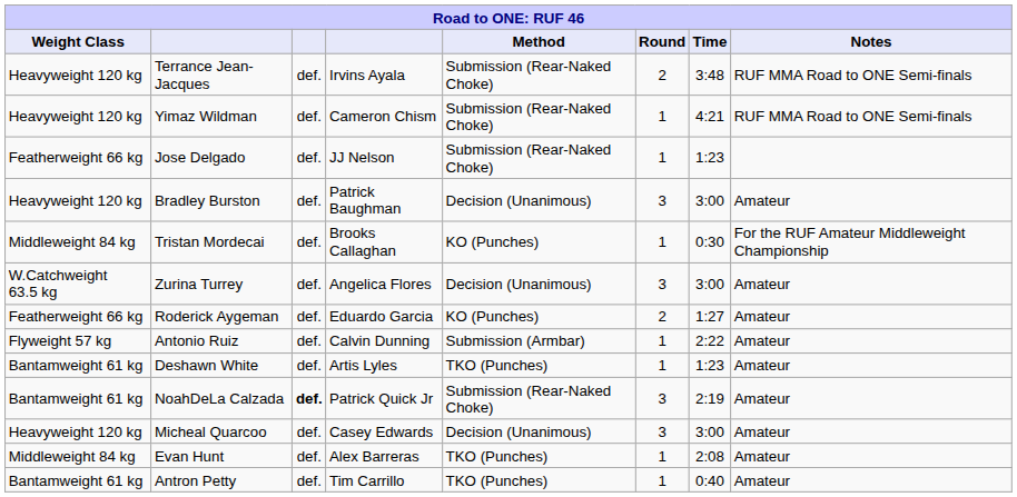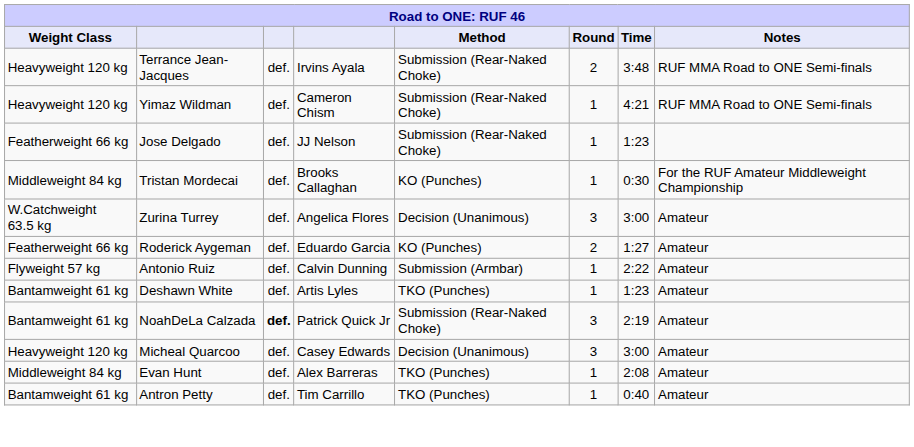 <table class="wikitable" style="font-size: 80%;">
 <tr>
 <th colspan="8" style="background-color: #ccf; color: #000080; text-align: center;"><strong>Road to ONE: RUF 46</strong></th>
 </tr>
 <tr>
 <th colspan="1" style="background-color: #E6E8FA; color: #000000; text-align: center;">Weight Class</th>
 <th colspan="1" style="background-color: #E6E8FA; color: #000000; text-align: center;"></th>
 <th colspan="1" style="background-color: #E6E8FA; color: #000000; text-align: center;"></th>
 <th colspan="1" style="background-color: #E6E8FA; color: #000000; text-align: center;"></th>
 <th colspan="1" style="background-color: #E6E8FA; color: #000000; text-align: center;">Method</th>
 <th colspan="1" style="background-color: #E6E8FA; color: #000000; text-align: center;">Round</th>
 <th colspan="1" style="background-color: #E6E8FA; color: #000000; text-align: center;">Time</th>
 <th colspan="1" style="background-color: #E6E8FA; color: #000000; text-align: center;">Notes</th>
 </tr>
 <tr>
 <td>Heavyweight 120 kg</td>
 <td> Terrance Jean-Jacques</td>
 <td align=center>def.</td>
 <td> Irvins Ayala</td>
 <td>Submission (Rear-Naked Choke)</td>
 <td align=center>2</td>
 <td align=center>3:48</td>
 <td>RUF MMA Road to ONE Semi-finals</td>
 </tr>
 <tr>
 <td>Heavyweight 120 kg</td>
 <td> Yimaz Wildman</td>
 <td align=center>def.</td>
 <td> Cameron Chism</td>
 <td>Submission (Rear-Naked Choke)</td>
 <td align=center>1</td>
 <td align=center>4:21</td>
 <td>RUF MMA Road to ONE Semi-finals</td>
 </tr>
 <tr>
 <td>Featherweight 66 kg</td>
 <td> Jose Delgado</td>
 <td align=center>def.</td>
 <td> JJ Nelson</td>
 <td>Submission (Rear-Naked Choke)</td>
 <td align=center>1</td>
 <td align=center>1:23</td>
 <td></td>
-</tr>
-<tr>
-<td>Heavyweight 120 kg</td>
-<td> Bradley Burston</td>
-<td align=center>def.</td>
-<td> Patrick Baughman</td>
-<td>Decision (Unanimous)</td>
-<td align=center>3</td>
-<td align=center>3:00</td>
-<td>Amateur</td>
 </tr>
 <tr>
 <td>Middleweight 84 kg</td>
 <td> Tristan Mordecai</td>
 <td align=center>def.</td>
 <td> Brooks Callaghan</td>
 <td>KO (Punches)</td>
 <td align=center>1</td>
 <td align=center>0:30</td>
 <td>For the RUF Amateur Middleweight Championship</td>
 </tr>
 <tr>
 <td>W.Catchweight 63.5 kg</td>
 <td> Zurina Turrey</td>
 <td align=center>def.</td>
 <td> Angelica Flores</td>
 <td>Decision (Unanimous)</td>
 <td align=center>3</td>
 <td align=center>3:00</td>
 <td>Amateur</td>
 </tr>
 <tr>
 <td>Featherweight 66 kg</td>
 <td> Roderick Aygeman</td>
 <td align=center>def.</td>
 <td> Eduardo Garcia</td>
 <td>KO (Punches)</td>
 <td align=center>2</td>
 <td align=center>1:27</td>
 <td>Amateur</td>
 </tr>
 <tr>
 <td>Flyweight 57 kg</td>
 <td> Antonio Ruiz</td>
 <td align=center>def.</td>
 <td> Calvin Dunning</td>
 <td>Submission (Armbar)</td>
 <td align=center>1</td>
 <td align=center>2:22</td>
 <td>Amateur</td>
 </tr>
 <tr>
 <td>Bantamweight 61 kg</td>
 <td> Deshawn White</td>
 <td align=center>def.</td>
 <td> Artis Lyles</td>
 <td>TKO (Punches)</td>
 <td align=center>1</td>
 <td align=center>1:23</td>
 <td>Amateur</td>
 </tr>
 <tr>
 <td>Bantamweight 61 kg</td>
 <td> NoahDeLa Calzada</td>
 <td align=center><strong>def.</strong></td>
 <td> Patrick Quick Jr</td>
 <td>Submission (Rear-Naked Choke)</td>
 <td align=center>3</td>
 <td align=center>2:19</td>
 <td>Amateur</td>
 </tr>
 <tr>
 <td>Heavyweight 120 kg</td>
 <td> Micheal Quarcoo</td>
 <td align=center>def.</td>
 <td> Casey Edwards</td>
 <td>Decision (Unanimous)</td>
 <td align=center>3</td>
 <td align=center>3:00</td>
 <td>Amateur</td>
 </tr>
 <tr>
 <td>Middleweight 84 kg</td>
 <td> Evan Hunt</td>
 <td align=center>def.</td>
 <td> Alex Barreras</td>
 <td>TKO (Punches)</td>
 <td align=center>1</td>
 <td align=center>2:08</td>
 <td>Amateur</td>
 </tr>
 <tr>
 <td>Bantamweight 61 kg</td>
 <td> Antron Petty</td>
 <td align=center>def.</td>
 <td> Tim Carrillo</td>
 <td>TKO (Punches)</td>
 <td align=center>1</td>
 <td align=center>0:40</td>
 <td>Amateur</td>
 </tr>
 </table>
